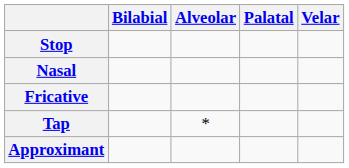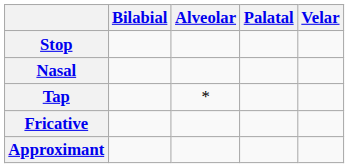 <table class="wikitable" style=text-align:center>
 <tr>
 <th></th>
 <th><a href='#'>Bilabial</a></th>
 <th><a href='#'>Alveolar</a></th>
 <th><a href='#'>Palatal</a></th>
 <th><a href='#'>Velar</a></th>
 </tr>
 <tr>
 <th><a href='#'>Stop</a></th>
 <td></td>
 <td></td>
 <td></td>
 <td></td>
 </tr>
 <tr>
 <th><a href='#'>Nasal</a></th>
 <td></td>
 <td></td>
 <td></td>
 <td></td>
 </tr>
 <tr>
-<th><a href='#'>Fricative</a></th>
+<th><a href='#'>Tap</a></th>
 <td></td>
-<td></td>
+<td>*</td>
 <td></td>
 <td></td>
 </tr>
 <tr>
-<th><a href='#'>Tap</a></th>
+<th><a href='#'>Fricative</a></th>
 <td></td>
-<td>*</td>
+<td></td>
 <td></td>
 <td></td>
 </tr>
 <tr>
 <th><a href='#'>Approximant</a></th>
 <td></td>
 <td></td>
 <td></td>
 <td></td>
 </tr>
 </table>
